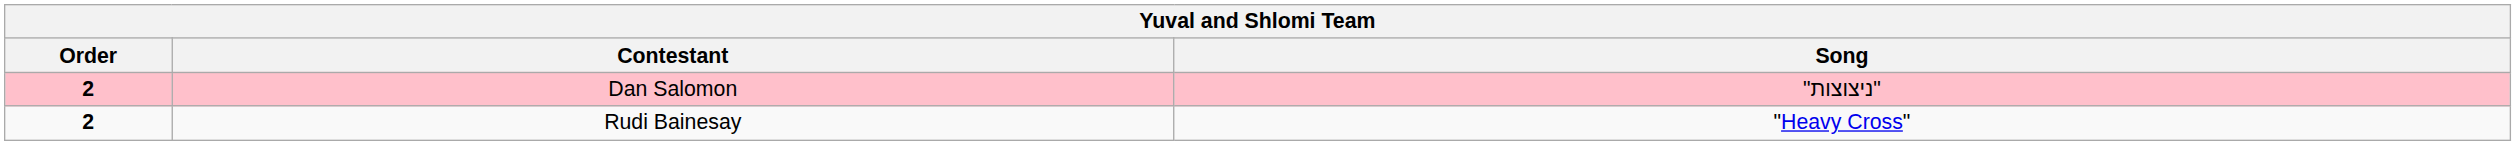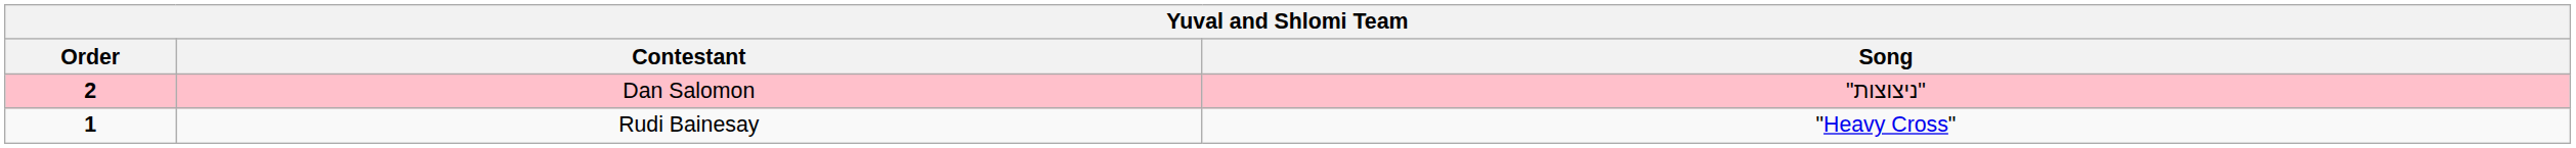 <table class="wikitable" style="text-align: center; width:95%;">
 <tr>
 <th colspan=3>Yuval and Shlomi Team</th>
 </tr>
 <tr>
 <th width="5%">Order</th>
 <th width="30%">Contestant</th>
 <th width="40%">Song</th>
 </tr>
 <tr>
 <td bgcolor="pink" align="center"><strong>2</strong></td>
 <td bgcolor="pink">Dan Salomon</td>
 <td bgcolor="pink">"ניצוצות"</td>
 </tr>
 <tr>
-<td align="center"><strong>2</strong></td>
+<td align="center"><strong>1</strong></td>
 <td>Rudi Bainesay</td>
 <td>"<a href='#'>Heavy Cross</a>"</td>
 </tr>
 </table>
